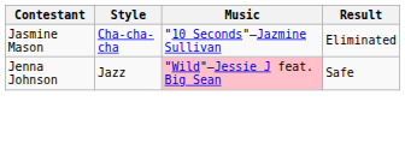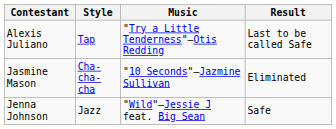 <table class="wikitable" style="width:70%;">
 <tr>
 <th>Contestant</th>
 <th>Style</th>
 <th>Music</th>
 <th>Result</th>
+</tr>
+<tr>
+<td>Alexis Juliano</td>
+<td><a href='#'>Tap</a></td>
+<td>"<a href='#'>Try a Little Tenderness</a>"—<a href='#'>Otis Redding</a></td>
+<td>Last to be called Safe</td>
 </tr>
 <tr>
 <td>Jasmine Mason</td>
 <td><a href='#'>Cha-cha-cha</a></td>
 <td>"<a href='#'>10 Seconds</a>"—<a href='#'>Jazmine Sullivan</a></td>
 <td>Eliminated</td>
 </tr>
 <tr>
 <td>Jenna Johnson</td>
 <td>Jazz</td>
-<td style="background: pink;">"<a href='#'>Wild</a>"—<a href='#'>Jessie J</a> feat. <a href='#'>Big Sean</a></td>
+<td>"<a href='#'>Wild</a>"—<a href='#'>Jessie J</a> feat. <a href='#'>Big Sean</a></td>
 <td>Safe</td>
 </tr>
 </table>
